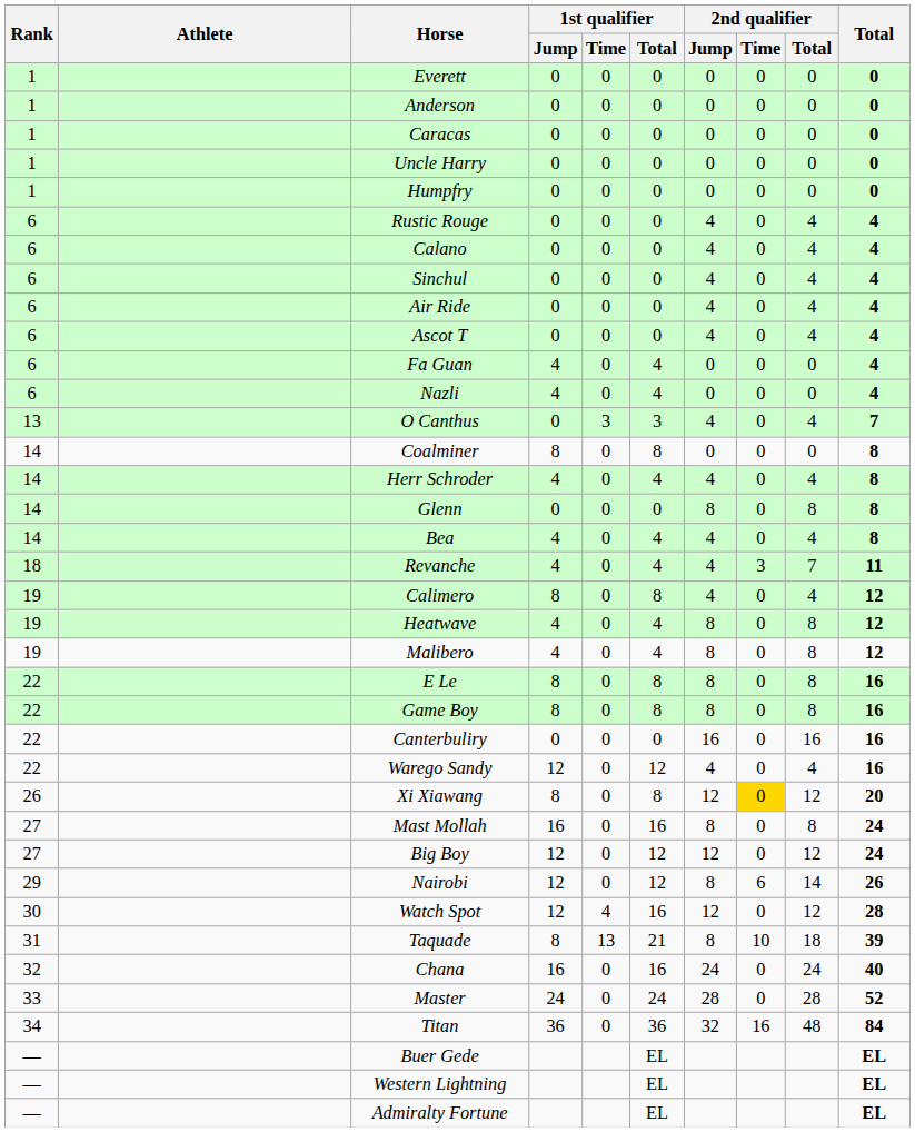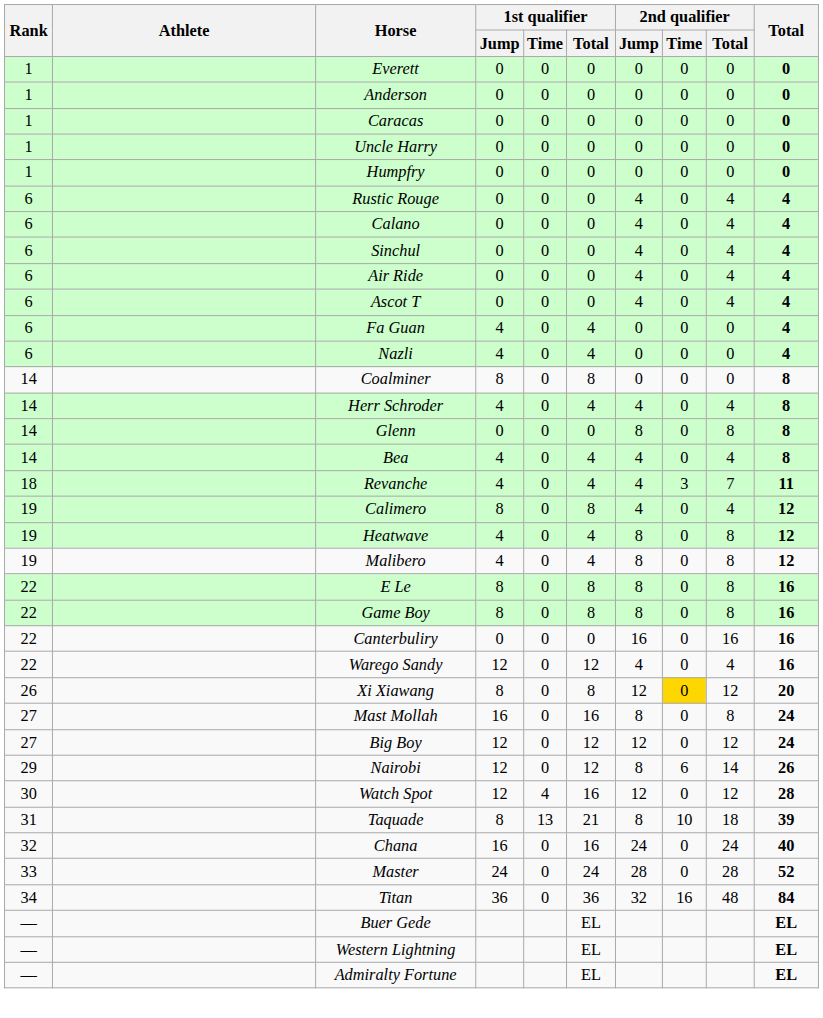 <table class="wikitable" style="text-align:center">
 <tr>
 <th rowspan=2 width=40>Rank</th>
 <th rowspan=2 width=250>Athlete</th>
 <th rowspan=2 width=150>Horse</th>
 <th colspan=3>1st qualifier</th>
 <th colspan=3>2nd qualifier</th>
 <th rowspan=2 width=55>Total</th>
 </tr>
 <tr>
 <th width=35>Jump</th>
 <th width=35>Time</th>
 <th width=40>Total</th>
 <th width=35>Jump</th>
 <th width=35>Time</th>
 <th width=40>Total</th>
 </tr>
 <tr bgcolor="ccffcc">
 <td>1</td>
 <td align=left></td>
 <td><em>Everett</em></td>
 <td>0</td>
 <td>0</td>
 <td>0</td>
 <td>0</td>
 <td>0</td>
 <td>0</td>
 <td><strong>0</strong></td>
 </tr>
 <tr bgcolor="ccffcc">
 <td>1</td>
 <td align=left></td>
 <td><em>Anderson</em></td>
 <td>0</td>
 <td>0</td>
 <td>0</td>
 <td>0</td>
 <td>0</td>
 <td>0</td>
 <td><strong>0</strong></td>
 </tr>
 <tr bgcolor="ccffcc">
 <td>1</td>
 <td align=left></td>
 <td><em>Caracas</em></td>
 <td>0</td>
 <td>0</td>
 <td>0</td>
 <td>0</td>
 <td>0</td>
 <td>0</td>
 <td><strong>0</strong></td>
 </tr>
 <tr bgcolor="ccffcc">
 <td>1</td>
 <td align=left></td>
 <td><em>Uncle Harry</em></td>
 <td>0</td>
 <td>0</td>
 <td>0</td>
 <td>0</td>
 <td>0</td>
 <td>0</td>
 <td><strong>0</strong></td>
 </tr>
 <tr bgcolor="ccffcc">
 <td>1</td>
 <td align=left></td>
 <td><em>Humpfry</em></td>
 <td>0</td>
 <td>0</td>
 <td>0</td>
 <td>0</td>
 <td>0</td>
 <td>0</td>
 <td><strong>0</strong></td>
 </tr>
 <tr bgcolor="ccffcc">
 <td>6</td>
 <td align=left></td>
 <td><em>Rustic Rouge</em></td>
 <td>0</td>
 <td>0</td>
 <td>0</td>
 <td>4</td>
 <td>0</td>
 <td>4</td>
 <td><strong>4</strong></td>
 </tr>
 <tr bgcolor="ccffcc">
 <td>6</td>
 <td align=left></td>
 <td><em>Calano</em></td>
 <td>0</td>
 <td>0</td>
 <td>0</td>
 <td>4</td>
 <td>0</td>
 <td>4</td>
 <td><strong>4</strong></td>
 </tr>
 <tr bgcolor="ccffcc">
 <td>6</td>
 <td align=left></td>
 <td><em>Sinchul</em></td>
 <td>0</td>
 <td>0</td>
 <td>0</td>
 <td>4</td>
 <td>0</td>
 <td>4</td>
 <td><strong>4</strong></td>
 </tr>
 <tr bgcolor="ccffcc">
 <td>6</td>
 <td align=left></td>
 <td><em>Air Ride</em></td>
 <td>0</td>
 <td>0</td>
 <td>0</td>
 <td>4</td>
 <td>0</td>
 <td>4</td>
 <td><strong>4</strong></td>
 </tr>
 <tr bgcolor="ccffcc">
 <td>6</td>
 <td align=left></td>
 <td><em>Ascot T</em></td>
 <td>0</td>
 <td>0</td>
 <td>0</td>
 <td>4</td>
 <td>0</td>
 <td>4</td>
 <td><strong>4</strong></td>
 </tr>
 <tr bgcolor="ccffcc">
 <td>6</td>
 <td align=left></td>
 <td><em>Fa Guan</em></td>
 <td>4</td>
 <td>0</td>
 <td>4</td>
 <td>0</td>
 <td>0</td>
 <td>0</td>
 <td><strong>4</strong></td>
 </tr>
 <tr bgcolor="ccffcc">
 <td>6</td>
 <td align=left></td>
 <td><em>Nazli</em></td>
 <td>4</td>
 <td>0</td>
 <td>4</td>
 <td>0</td>
 <td>0</td>
 <td>0</td>
 <td><strong>4</strong></td>
-</tr>
-<tr bgcolor="ccffcc">
-<td>13</td>
-<td align=left></td>
-<td><em>O Canthus</em></td>
-<td>0</td>
-<td>3</td>
-<td>3</td>
-<td>4</td>
-<td>0</td>
-<td>4</td>
-<td><strong>7</strong></td>
 </tr>
 <tr>
 <td>14</td>
 <td align=left></td>
 <td><em>Coalminer</em></td>
 <td>8</td>
 <td>0</td>
 <td>8</td>
 <td>0</td>
 <td>0</td>
 <td>0</td>
 <td><strong>8</strong></td>
 </tr>
 <tr bgcolor="ccffcc">
 <td>14</td>
 <td align=left></td>
 <td><em>Herr Schroder</em></td>
 <td>4</td>
 <td>0</td>
 <td>4</td>
 <td>4</td>
 <td>0</td>
 <td>4</td>
 <td><strong>8</strong></td>
 </tr>
 <tr bgcolor="ccffcc">
 <td>14</td>
 <td align=left></td>
 <td><em>Glenn</em></td>
 <td>0</td>
 <td>0</td>
 <td>0</td>
 <td>8</td>
 <td>0</td>
 <td>8</td>
 <td><strong>8</strong></td>
 </tr>
 <tr bgcolor="ccffcc">
 <td>14</td>
 <td align=left></td>
 <td><em>Bea</em></td>
 <td>4</td>
 <td>0</td>
 <td>4</td>
 <td>4</td>
 <td>0</td>
 <td>4</td>
 <td><strong>8</strong></td>
 </tr>
 <tr bgcolor="ccffcc">
 <td>18</td>
 <td align=left></td>
 <td><em>Revanche</em></td>
 <td>4</td>
 <td>0</td>
 <td>4</td>
 <td>4</td>
 <td>3</td>
 <td>7</td>
 <td><strong>11</strong></td>
 </tr>
 <tr bgcolor="ccffcc">
 <td>19</td>
 <td align=left></td>
 <td><em>Calimero</em></td>
 <td>8</td>
 <td>0</td>
 <td>8</td>
 <td>4</td>
 <td>0</td>
 <td>4</td>
 <td><strong>12</strong></td>
 </tr>
 <tr bgcolor="ccffcc">
 <td>19</td>
 <td align=left></td>
 <td><em>Heatwave</em></td>
 <td>4</td>
 <td>0</td>
 <td>4</td>
 <td>8</td>
 <td>0</td>
 <td>8</td>
 <td><strong>12</strong></td>
 </tr>
 <tr>
 <td>19</td>
 <td align=left></td>
 <td><em>Malibero</em></td>
 <td>4</td>
 <td>0</td>
 <td>4</td>
 <td>8</td>
 <td>0</td>
 <td>8</td>
 <td><strong>12</strong></td>
 </tr>
 <tr bgcolor="ccffcc">
 <td>22</td>
 <td align=left></td>
 <td><em>E Le</em></td>
 <td>8</td>
 <td>0</td>
 <td>8</td>
 <td>8</td>
 <td>0</td>
 <td>8</td>
 <td><strong>16</strong></td>
 </tr>
 <tr bgcolor="ccffcc">
 <td>22</td>
 <td align=left></td>
 <td><em>Game Boy</em></td>
 <td>8</td>
 <td>0</td>
 <td>8</td>
 <td>8</td>
 <td>0</td>
 <td>8</td>
 <td><strong>16</strong></td>
 </tr>
 <tr>
 <td>22</td>
 <td align=left></td>
 <td><em>Canterbuliry</em></td>
 <td>0</td>
 <td>0</td>
 <td>0</td>
 <td>16</td>
 <td>0</td>
 <td>16</td>
 <td><strong>16</strong></td>
 </tr>
 <tr>
 <td>22</td>
 <td align=left></td>
 <td><em>Warego Sandy</em></td>
 <td>12</td>
 <td>0</td>
 <td>12</td>
 <td>4</td>
 <td>0</td>
 <td>4</td>
 <td><strong>16</strong></td>
 </tr>
 <tr>
 <td>26</td>
 <td align=left></td>
 <td><em>Xi Xiawang</em></td>
 <td>8</td>
 <td>0</td>
 <td>8</td>
 <td>12</td>
 <td style="background: gold;">0</td>
 <td>12</td>
 <td><strong>20</strong></td>
 </tr>
 <tr>
 <td>27</td>
 <td align=left></td>
 <td><em>Mast Mollah</em></td>
 <td>16</td>
 <td>0</td>
 <td>16</td>
 <td>8</td>
 <td>0</td>
 <td>8</td>
 <td><strong>24</strong></td>
 </tr>
 <tr>
 <td>27</td>
 <td align=left></td>
 <td><em>Big Boy</em></td>
 <td>12</td>
 <td>0</td>
 <td>12</td>
 <td>12</td>
 <td>0</td>
 <td>12</td>
 <td><strong>24</strong></td>
 </tr>
 <tr>
 <td>29</td>
 <td align=left></td>
 <td><em>Nairobi</em></td>
 <td>12</td>
 <td>0</td>
 <td>12</td>
 <td>8</td>
 <td>6</td>
 <td>14</td>
 <td><strong>26</strong></td>
 </tr>
 <tr>
 <td>30</td>
 <td align=left></td>
 <td><em>Watch Spot</em></td>
 <td>12</td>
 <td>4</td>
 <td>16</td>
 <td>12</td>
 <td>0</td>
 <td>12</td>
 <td><strong>28</strong></td>
 </tr>
 <tr>
 <td>31</td>
 <td align=left></td>
 <td><em>Taquade</em></td>
 <td>8</td>
 <td>13</td>
 <td>21</td>
 <td>8</td>
 <td>10</td>
 <td>18</td>
 <td><strong>39</strong></td>
 </tr>
 <tr>
 <td>32</td>
 <td align=left></td>
 <td><em>Chana</em></td>
 <td>16</td>
 <td>0</td>
 <td>16</td>
 <td>24</td>
 <td>0</td>
 <td>24</td>
 <td><strong>40</strong></td>
 </tr>
 <tr>
 <td>33</td>
 <td align=left></td>
 <td><em>Master</em></td>
 <td>24</td>
 <td>0</td>
 <td>24</td>
 <td>28</td>
 <td>0</td>
 <td>28</td>
 <td><strong>52</strong></td>
 </tr>
 <tr>
 <td>34</td>
 <td align=left></td>
 <td><em>Titan</em></td>
 <td>36</td>
 <td>0</td>
 <td>36</td>
 <td>32</td>
 <td>16</td>
 <td>48</td>
 <td><strong>84</strong></td>
 </tr>
 <tr>
 <td>—</td>
 <td align=left></td>
 <td><em>Buer Gede</em></td>
 <td></td>
 <td></td>
 <td>EL</td>
 <td></td>
 <td></td>
 <td></td>
 <td><strong>EL</strong></td>
 </tr>
 <tr>
 <td>—</td>
 <td align=left></td>
 <td><em>Western Lightning</em></td>
 <td></td>
 <td></td>
 <td>EL</td>
 <td></td>
 <td></td>
 <td></td>
 <td><strong>EL</strong></td>
 </tr>
 <tr>
 <td>—</td>
 <td align=left></td>
 <td><em>Admiralty Fortune</em></td>
 <td></td>
 <td></td>
 <td>EL</td>
 <td></td>
 <td></td>
 <td></td>
 <td><strong>EL</strong></td>
 </tr>
 </table>
